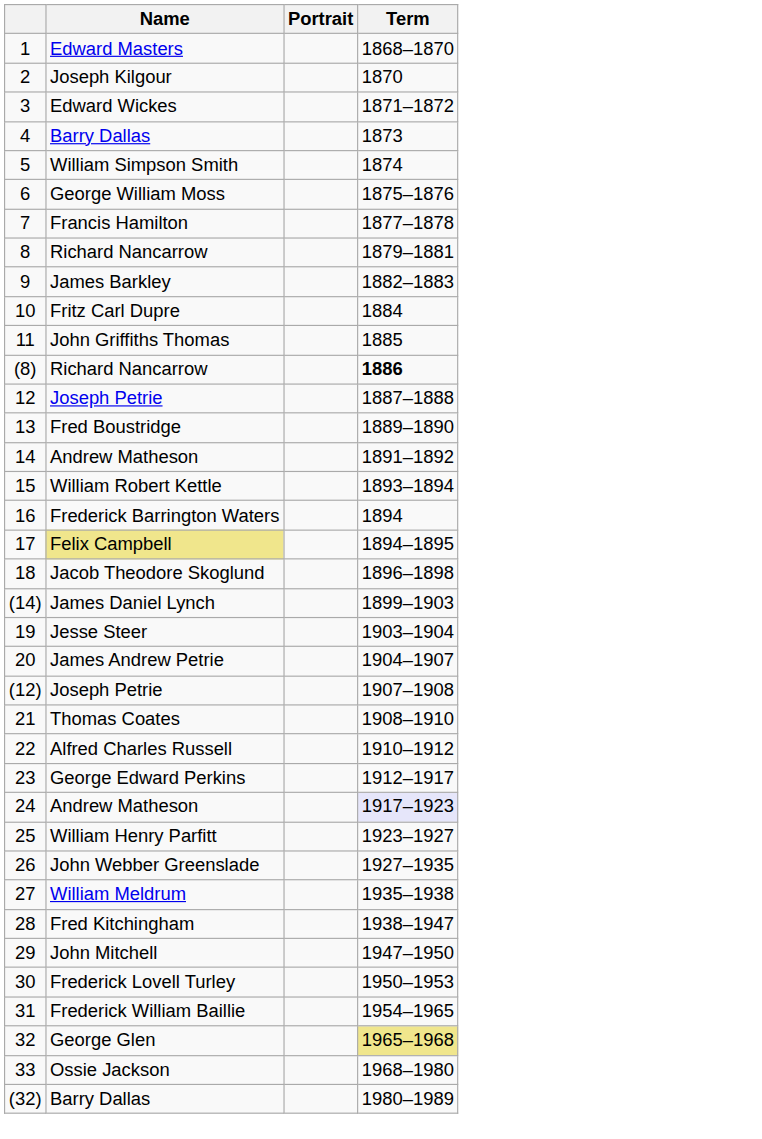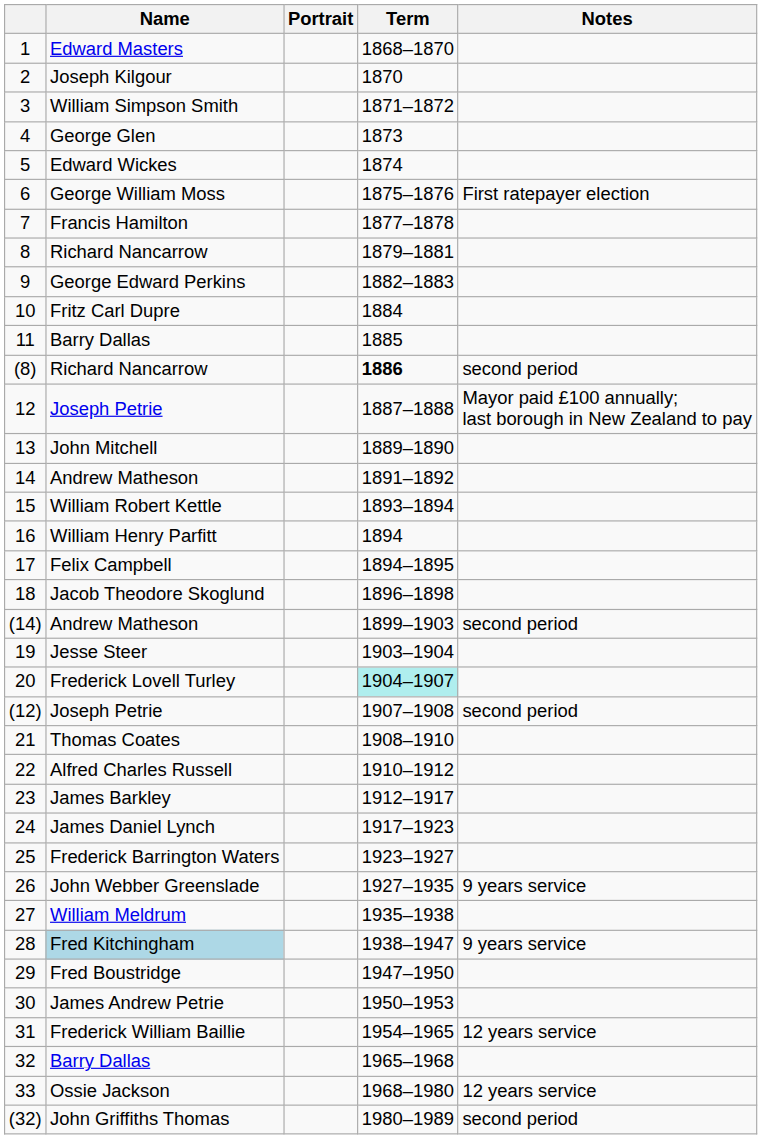 <table class="wikitable">
 <tr>
 <th></th>
 <th>Name</th>
 <th>Portrait</th>
 <th>Term</th>
+<th>Notes</th>
 </tr>
 <tr>
 <td align=center>1</td>
 <td><a href='#'>Edward Masters</a></td>
 <td></td>
 <td>1868–1870</td>
+<td></td>
 </tr>
 <tr>
 <td align=center>2</td>
 <td>Joseph Kilgour</td>
 <td></td>
 <td>1870</td>
+<td></td>
 </tr>
 <tr>
 <td align=center>3</td>
-<td>Edward Wickes</td>
+<td>William Simpson Smith</td>
 <td></td>
 <td>1871–1872</td>
+<td></td>
 </tr>
 <tr>
 <td align=center>4</td>
-<td><a href='#'>Barry Dallas</a></td>
+<td>George Glen</td>
 <td></td>
 <td>1873</td>
+<td></td>
 </tr>
 <tr>
 <td align=center>5</td>
-<td>William Simpson Smith</td>
+<td>Edward Wickes</td>
 <td></td>
 <td>1874</td>
+<td></td>
 </tr>
 <tr>
 <td align=center>6</td>
 <td>George William Moss</td>
 <td></td>
 <td>1875–1876</td>
+<td> First ratepayer election</td>
 </tr>
 <tr>
 <td align=center>7</td>
 <td>Francis Hamilton</td>
 <td></td>
 <td>1877–1878</td>
+<td></td>
 </tr>
 <tr>
 <td align=center>8</td>
 <td>Richard Nancarrow</td>
 <td></td>
 <td>1879–1881</td>
+<td></td>
 </tr>
 <tr>
 <td align=center>9</td>
-<td>James Barkley</td>
+<td>George Edward Perkins</td>
 <td></td>
 <td>1882–1883</td>
+<td></td>
 </tr>
 <tr>
 <td align=center>10</td>
 <td>Fritz Carl Dupre</td>
 <td></td>
 <td>1884</td>
+<td></td>
 </tr>
 <tr>
 <td align=center>11</td>
-<td>John Griffiths Thomas</td>
+<td>Barry Dallas</td>
 <td></td>
 <td>1885</td>
+<td></td>
 </tr>
 <tr>
 <td align=center>(8)</td>
 <td>Richard Nancarrow</td>
 <td></td>
 <td><strong>1886</strong></td>
+<td>second period</td>
 </tr>
 <tr>
 <td align=center>12</td>
 <td><a href='#'>Joseph Petrie</a></td>
 <td></td>
 <td>1887–1888</td>
+<td> Mayor paid £100 annually;<br>last borough in New Zealand to pay</td>
 </tr>
 <tr>
 <td align=center>13</td>
-<td>Fred Boustridge </td>
+<td>John Mitchell</td>
 <td></td>
 <td>1889–1890</td>
+<td></td>
 </tr>
 <tr>
 <td align=center>14</td>
 <td>Andrew Matheson</td>
 <td></td>
 <td>1891–1892</td>
+<td></td>
 </tr>
 <tr>
 <td align=center>15</td>
 <td>William Robert Kettle</td>
 <td></td>
 <td>1893–1894</td>
+<td></td>
 </tr>
 <tr>
 <td align=center>16</td>
-<td>Frederick Barrington Waters</td>
+<td>William Henry Parfitt</td>
 <td></td>
 <td>1894</td>
+<td></td>
 </tr>
 <tr>
 <td align=center>17</td>
-<td style="background: khaki;">Felix Campbell</td>
+<td>Felix Campbell</td>
 <td></td>
 <td>1894–1895</td>
+<td></td>
 </tr>
 <tr>
 <td align=center>18</td>
 <td>Jacob Theodore Skoglund</td>
 <td></td>
 <td>1896–1898</td>
+<td></td>
 </tr>
 <tr>
 <td align=center>(14)</td>
-<td>James Daniel Lynch</td>
+<td>Andrew Matheson</td>
 <td></td>
 <td>1899–1903</td>
+<td>second period</td>
 </tr>
 <tr>
 <td align=center>19</td>
 <td>Jesse Steer</td>
 <td></td>
 <td>1903–1904</td>
+<td></td>
 </tr>
 <tr>
 <td align=center>20</td>
-<td>James Andrew Petrie</td>
+<td>Frederick Lovell Turley</td>
 <td></td>
-<td>1904–1907</td>
+<td style="background: paleturquoise;">1904–1907</td>
+<td></td>
 </tr>
 <tr>
 <td align=center>(12)</td>
 <td>Joseph Petrie</td>
 <td></td>
 <td>1907–1908</td>
+<td>second period</td>
 </tr>
 <tr>
 <td align=center>21</td>
 <td>Thomas Coates </td>
 <td></td>
 <td>1908–1910</td>
+<td></td>
 </tr>
 <tr>
 <td align=center>22</td>
 <td>Alfred Charles Russell</td>
 <td></td>
 <td>1910–1912</td>
+<td></td>
 </tr>
 <tr>
 <td align=center>23</td>
-<td>George Edward Perkins</td>
+<td>James Barkley</td>
 <td></td>
 <td>1912–1917</td>
+<td></td>
 </tr>
 <tr>
 <td align=center>24</td>
-<td>Andrew Matheson</td>
+<td>James Daniel Lynch</td>
 <td></td>
-<td style="background: lavender;">1917–1923</td>
+<td>1917–1923</td>
+<td></td>
 </tr>
 <tr>
 <td align=center>25</td>
-<td>William Henry Parfitt</td>
+<td>Frederick Barrington Waters</td>
 <td></td>
 <td>1923–1927</td>
+<td></td>
 </tr>
 <tr>
 <td align=center>26</td>
 <td>John Webber Greenslade</td>
 <td></td>
 <td>1927–1935</td>
+<td> 9 years service</td>
 </tr>
 <tr>
 <td align=center>27</td>
 <td><a href='#'>William Meldrum</a></td>
 <td></td>
 <td>1935–1938</td>
+<td></td>
 </tr>
 <tr>
 <td align=center>28</td>
-<td>Fred Kitchingham</td>
+<td style="background: lightblue;">Fred Kitchingham</td>
 <td></td>
 <td>1938–1947</td>
+<td> 9 years service</td>
 </tr>
 <tr>
 <td align=center>29</td>
-<td>John Mitchell</td>
+<td>Fred Boustridge </td>
 <td></td>
 <td>1947–1950</td>
+<td></td>
 </tr>
 <tr>
 <td align=center>30</td>
-<td>Frederick Lovell Turley</td>
+<td>James Andrew Petrie</td>
 <td></td>
 <td>1950–1953</td>
+<td></td>
 </tr>
 <tr>
 <td align=center>31</td>
 <td>Frederick William Baillie</td>
 <td></td>
 <td>1954–1965</td>
+<td> 12 years service</td>
 </tr>
 <tr>
 <td align=center>32</td>
-<td>George Glen</td>
+<td><a href='#'>Barry Dallas</a></td>
 <td></td>
-<td style="background: khaki;">1965–1968</td>
+<td>1965–1968</td>
+<td></td>
 </tr>
 <tr>
 <td align=center>33</td>
 <td>Ossie Jackson</td>
 <td></td>
 <td>1968–1980</td>
+<td>12 years service</td>
 </tr>
 <tr>
 <td align=center>(32)</td>
-<td>Barry Dallas</td>
+<td>John Griffiths Thomas</td>
 <td></td>
 <td>1980–1989</td>
+<td>second period</td>
 </tr>
 </table>
